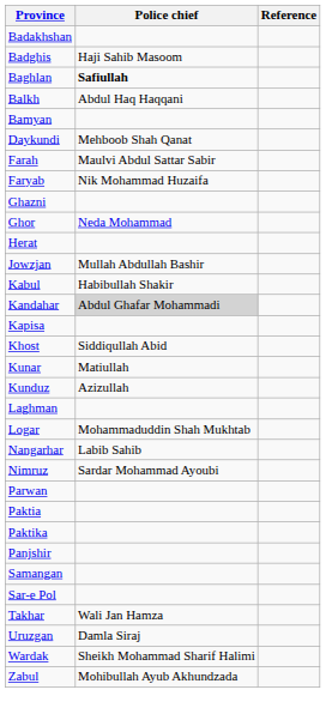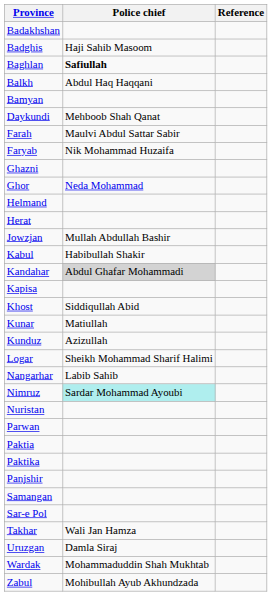 <table class="wikitable">
 <tr>
 <th><a href='#'>Province</a></th>
 <th>Police chief</th>
 <th>Reference</th>
 </tr>
 <tr>
 <td><a href='#'>Badakhshan</a></td>
 <td></td>
 <td></td>
 </tr>
 <tr>
 <td><a href='#'>Badghis</a></td>
 <td>Haji Sahib Masoom</td>
 <td></td>
 </tr>
 <tr>
 <td><a href='#'>Baghlan</a></td>
 <td><strong>Safiullah</strong></td>
 <td></td>
 </tr>
 <tr>
 <td><a href='#'>Balkh</a></td>
 <td>Abdul Haq Haqqani</td>
 <td></td>
 </tr>
 <tr>
 <td><a href='#'>Bamyan</a></td>
 <td></td>
 <td></td>
 </tr>
 <tr>
 <td><a href='#'>Daykundi</a></td>
 <td>Mehboob Shah Qanat</td>
 <td></td>
 </tr>
 <tr>
 <td><a href='#'>Farah</a></td>
 <td>Maulvi Abdul Sattar Sabir</td>
 <td></td>
 </tr>
 <tr>
 <td><a href='#'>Faryab</a></td>
 <td>Nik Mohammad Huzaifa</td>
 <td></td>
 </tr>
 <tr>
 <td><a href='#'>Ghazni</a></td>
 <td></td>
 <td></td>
 </tr>
 <tr>
 <td><a href='#'>Ghor</a></td>
 <td><a href='#'>Neda Mohammad</a></td>
 <td></td>
 </tr>
 <tr>
+<td><a href='#'>Helmand</a></td>
+<td></td>
+<td></td>
+</tr>
+<tr>
 <td><a href='#'>Herat</a></td>
 <td></td>
 <td></td>
 </tr>
 <tr>
 <td><a href='#'>Jowzjan</a></td>
 <td>Mullah Abdullah Bashir</td>
 <td></td>
 </tr>
 <tr>
 <td><a href='#'>Kabul</a></td>
 <td>Habibullah Shakir</td>
 <td></td>
 </tr>
 <tr>
 <td><a href='#'>Kandahar</a></td>
 <td style="background: lightgrey;">Abdul Ghafar Mohammadi</td>
 <td></td>
 </tr>
 <tr>
 <td><a href='#'>Kapisa</a></td>
 <td></td>
 <td></td>
 </tr>
 <tr>
 <td><a href='#'>Khost</a></td>
 <td>Siddiqullah Abid</td>
 <td></td>
 </tr>
 <tr>
 <td><a href='#'>Kunar</a></td>
 <td>Matiullah</td>
 <td></td>
 </tr>
 <tr>
 <td><a href='#'>Kunduz</a></td>
 <td>Azizullah</td>
 <td></td>
 </tr>
 <tr>
-<td><a href='#'>Laghman</a></td>
-<td></td>
-<td></td>
-</tr>
-<tr>
 <td><a href='#'>Logar</a></td>
-<td>Mohammaduddin Shah Mukhtab</td>
+<td>Sheikh Mohammad Sharif Halimi</td>
 <td></td>
 </tr>
 <tr>
 <td><a href='#'>Nangarhar</a></td>
 <td>Labib Sahib</td>
 <td></td>
 </tr>
 <tr>
 <td><a href='#'>Nimruz</a></td>
-<td>Sardar Mohammad Ayoubi</td>
+<td style="background: paleturquoise;">Sardar Mohammad Ayoubi</td>
+<td></td>
+</tr>
+<tr>
+<td><a href='#'>Nuristan</a></td>
+<td></td>
 <td></td>
 </tr>
 <tr>
 <td><a href='#'>Parwan</a></td>
 <td></td>
 <td></td>
 </tr>
 <tr>
 <td><a href='#'>Paktia</a></td>
 <td></td>
 <td></td>
 </tr>
 <tr>
 <td><a href='#'>Paktika</a></td>
 <td></td>
 <td></td>
 </tr>
 <tr>
 <td><a href='#'>Panjshir</a></td>
 <td></td>
 <td></td>
 </tr>
 <tr>
 <td><a href='#'>Samangan</a></td>
 <td></td>
 <td></td>
 </tr>
 <tr>
 <td><a href='#'>Sar-e Pol</a></td>
 <td></td>
 <td></td>
 </tr>
 <tr>
 <td><a href='#'>Takhar</a></td>
 <td>Wali Jan Hamza</td>
 <td></td>
 </tr>
 <tr>
 <td><a href='#'>Uruzgan</a></td>
 <td>Damla Siraj</td>
 <td></td>
 </tr>
 <tr>
 <td><a href='#'>Wardak</a></td>
-<td>Sheikh Mohammad Sharif Halimi</td>
+<td>Mohammaduddin Shah Mukhtab</td>
 <td></td>
 </tr>
 <tr>
 <td><a href='#'>Zabul</a></td>
 <td>Mohibullah Ayub Akhundzada</td>
 <td></td>
 </tr>
 </table>
